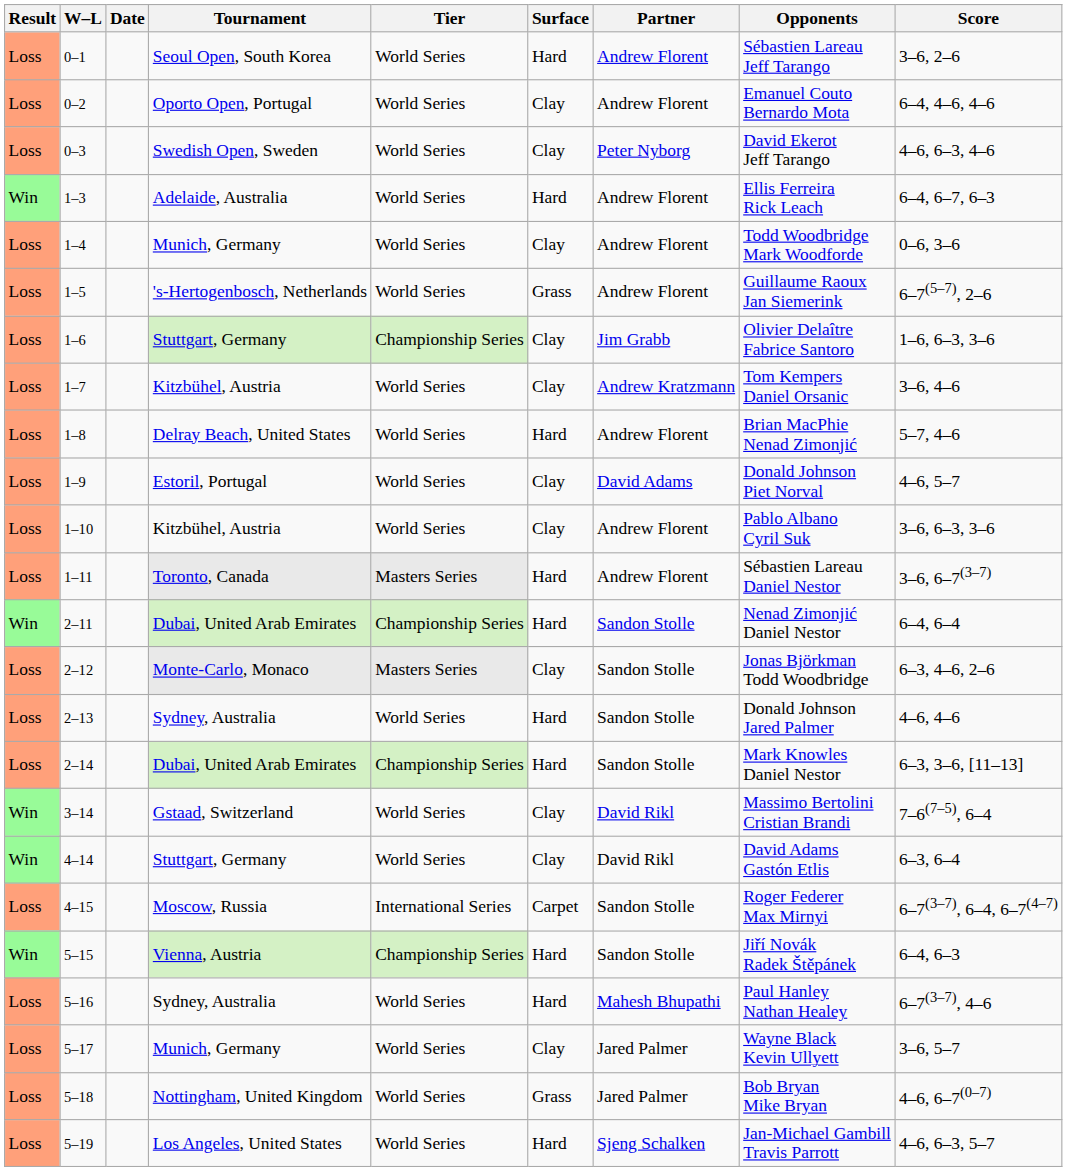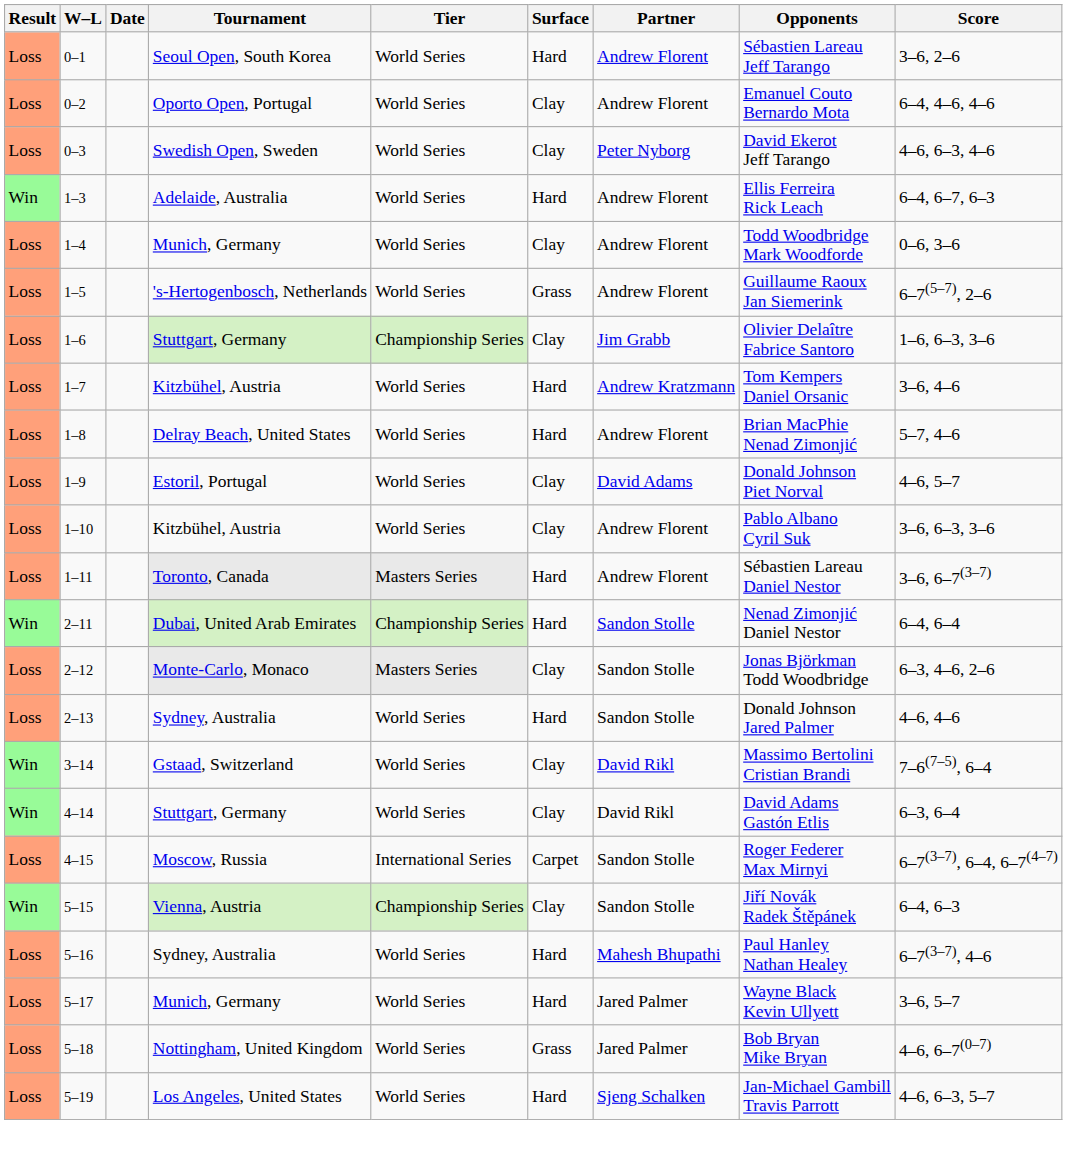 <table class="sortable wikitable">
 <tr>
 <th>Result</th>
 <th class="unsortable">W–L</th>
 <th>Date</th>
 <th>Tournament</th>
 <th>Tier</th>
 <th>Surface</th>
 <th>Partner</th>
 <th>Opponents</th>
 <th class="unsortable">Score</th>
 </tr>
 <tr>
 <td style="background:#ffa07a;">Loss</td>
 <td><small>0–1</small></td>
 <td><a href='#'></a></td>
 <td><a href='#'>Seoul Open</a>, South Korea</td>
 <td>World Series</td>
 <td>Hard</td>
 <td> <a href='#'>Andrew Florent</a></td>
 <td> <a href='#'>Sébastien Lareau</a> <br>  <a href='#'>Jeff Tarango</a></td>
 <td>3–6, 2–6</td>
 </tr>
 <tr>
 <td style="background:#ffa07a;">Loss</td>
 <td><small>0–2</small></td>
 <td><a href='#'></a></td>
 <td><a href='#'>Oporto Open</a>, Portugal</td>
 <td>World Series</td>
 <td>Clay</td>
 <td> Andrew Florent</td>
 <td> <a href='#'>Emanuel Couto</a> <br>  <a href='#'>Bernardo Mota</a></td>
 <td>6–4, 4–6, 4–6</td>
 </tr>
 <tr>
 <td style="background:#ffa07a;">Loss</td>
 <td><small>0–3</small></td>
 <td><a href='#'></a></td>
 <td><a href='#'>Swedish Open</a>, Sweden</td>
 <td>World Series</td>
 <td>Clay</td>
 <td> <a href='#'>Peter Nyborg</a></td>
 <td> <a href='#'>David Ekerot</a> <br>  Jeff Tarango</td>
 <td>4–6, 6–3, 4–6</td>
 </tr>
 <tr>
 <td style="background:#98fb98;">Win</td>
 <td><small>1–3</small></td>
 <td><a href='#'></a></td>
 <td><a href='#'>Adelaide</a>, Australia</td>
 <td>World Series</td>
 <td>Hard</td>
 <td> Andrew Florent</td>
 <td> <a href='#'>Ellis Ferreira</a> <br>  <a href='#'>Rick Leach</a></td>
 <td>6–4, 6–7, 6–3</td>
 </tr>
 <tr>
 <td style="background:#ffa07a;">Loss</td>
 <td><small>1–4</small></td>
 <td><a href='#'></a></td>
 <td><a href='#'>Munich</a>, Germany</td>
 <td>World Series</td>
 <td>Clay</td>
 <td> Andrew Florent</td>
 <td> <a href='#'>Todd Woodbridge</a> <br>  <a href='#'>Mark Woodforde</a></td>
 <td>0–6, 3–6</td>
 </tr>
 <tr>
 <td style="background:#ffa07a;">Loss</td>
 <td><small>1–5</small></td>
 <td><a href='#'></a></td>
 <td><a href='#'>'s-Hertogenbosch</a>, Netherlands</td>
 <td>World Series</td>
 <td>Grass</td>
 <td> Andrew Florent</td>
 <td> <a href='#'>Guillaume Raoux</a> <br>  <a href='#'>Jan Siemerink</a></td>
 <td>6–7<sup>(5–7)</sup>, 2–6</td>
 </tr>
 <tr>
 <td style="background:#ffa07a;">Loss</td>
 <td><small>1–6</small></td>
 <td><a href='#'></a></td>
 <td style="background:#d4f1c5;"><a href='#'>Stuttgart</a>, Germany</td>
 <td style="background:#d4f1c5;">Championship Series</td>
 <td>Clay</td>
 <td> <a href='#'>Jim Grabb</a></td>
 <td> <a href='#'>Olivier Delaître</a> <br>  <a href='#'>Fabrice Santoro</a></td>
 <td>1–6, 6–3, 3–6</td>
 </tr>
 <tr>
 <td style="background:#ffa07a;">Loss</td>
 <td><small>1–7</small></td>
 <td><a href='#'></a></td>
 <td><a href='#'>Kitzbühel</a>, Austria</td>
 <td>World Series</td>
-<td>Clay</td>
+<td>Hard</td>
 <td> <a href='#'>Andrew Kratzmann</a></td>
 <td> <a href='#'>Tom Kempers</a> <br>  <a href='#'>Daniel Orsanic</a></td>
 <td>3–6, 4–6</td>
 </tr>
 <tr>
 <td style="background:#ffa07a;">Loss</td>
 <td><small>1–8</small></td>
 <td><a href='#'></a></td>
 <td><a href='#'>Delray Beach</a>, United States</td>
 <td>World Series</td>
 <td>Hard</td>
 <td> Andrew Florent</td>
 <td> <a href='#'>Brian MacPhie</a> <br>  <a href='#'>Nenad Zimonjić</a></td>
 <td>5–7, 4–6</td>
 </tr>
 <tr>
 <td style="background:#ffa07a;">Loss</td>
 <td><small>1–9</small></td>
 <td><a href='#'></a></td>
 <td><a href='#'>Estoril</a>, Portugal</td>
 <td>World Series</td>
 <td>Clay</td>
 <td> <a href='#'>David Adams</a></td>
 <td> <a href='#'>Donald Johnson</a> <br>  <a href='#'>Piet Norval</a></td>
 <td>4–6, 5–7</td>
 </tr>
 <tr>
 <td style="background:#ffa07a;">Loss</td>
 <td><small>1–10</small></td>
 <td><a href='#'></a></td>
 <td>Kitzbühel, Austria</td>
 <td>World Series</td>
 <td>Clay</td>
 <td> Andrew Florent</td>
 <td> <a href='#'>Pablo Albano</a> <br>  <a href='#'>Cyril Suk</a></td>
 <td>3–6, 6–3, 3–6</td>
 </tr>
 <tr>
 <td style="background:#ffa07a;">Loss</td>
 <td><small>1–11</small></td>
 <td><a href='#'></a></td>
 <td style="background:#e9e9e9;"><a href='#'>Toronto</a>, Canada</td>
 <td style="background:#e9e9e9;">Masters Series</td>
 <td>Hard</td>
 <td> Andrew Florent</td>
 <td> Sébastien Lareau <br>  <a href='#'>Daniel Nestor</a></td>
 <td>3–6, 6–7<sup>(3–7)</sup></td>
 </tr>
 <tr>
 <td style="background:#98fb98;">Win</td>
 <td><small>2–11</small></td>
 <td><a href='#'></a></td>
 <td style="background:#d4f1c5;"><a href='#'>Dubai</a>, United Arab Emirates</td>
 <td style="background:#d4f1c5;">Championship Series</td>
 <td>Hard</td>
 <td> <a href='#'>Sandon Stolle</a></td>
 <td> <a href='#'>Nenad Zimonjić</a> <br>  Daniel Nestor</td>
 <td>6–4, 6–4</td>
 </tr>
 <tr>
 <td style="background:#ffa07a;">Loss</td>
 <td><small>2–12</small></td>
 <td><a href='#'></a></td>
 <td style="background:#e9e9e9;"><a href='#'>Monte-Carlo</a>, Monaco</td>
 <td style="background:#e9e9e9;">Masters Series</td>
 <td>Clay</td>
 <td> Sandon Stolle</td>
 <td> <a href='#'>Jonas Björkman</a> <br>  Todd Woodbridge</td>
 <td>6–3, 4–6, 2–6</td>
 </tr>
 <tr>
 <td style="background:#ffa07a;">Loss</td>
 <td><small>2–13</small></td>
 <td><a href='#'></a></td>
 <td><a href='#'>Sydney</a>, Australia</td>
 <td>World Series</td>
 <td>Hard</td>
 <td> Sandon Stolle</td>
 <td> Donald Johnson <br>  <a href='#'>Jared Palmer</a></td>
 <td>4–6, 4–6</td>
 </tr>
 <tr>
-<td style="background:#ffa07a;">Loss</td>
-<td><small>2–14</small></td>
-<td><a href='#'></a></td>
-<td style="background:#d4f1c5;"><a href='#'>Dubai</a>, United Arab Emirates</td>
-<td style="background:#d4f1c5;">Championship Series</td>
-<td>Hard</td>
-<td> Sandon Stolle</td>
-<td> <a href='#'>Mark Knowles</a> <br>  Daniel Nestor</td>
-<td>6–3, 3–6, [11–13]</td>
-</tr>
-<tr>
 <td style="background:#98fb98;">Win</td>
 <td><small>3–14</small></td>
 <td><a href='#'></a></td>
 <td><a href='#'>Gstaad</a>, Switzerland</td>
 <td>World Series</td>
 <td>Clay</td>
 <td> <a href='#'>David Rikl</a></td>
 <td> <a href='#'>Massimo Bertolini</a> <br>  <a href='#'>Cristian Brandi</a></td>
 <td>7–6<sup>(7–5)</sup>, 6–4</td>
 </tr>
 <tr>
 <td style="background:#98fb98;">Win</td>
 <td><small>4–14</small></td>
 <td><a href='#'></a></td>
 <td><a href='#'>Stuttgart</a>, Germany</td>
 <td>World Series</td>
 <td>Clay</td>
 <td> David Rikl</td>
 <td> <a href='#'>David Adams</a> <br>  <a href='#'>Gastón Etlis</a></td>
 <td>6–3, 6–4</td>
 </tr>
 <tr>
 <td style="background:#ffa07a;">Loss</td>
 <td><small>4–15</small></td>
 <td><a href='#'></a></td>
 <td><a href='#'>Moscow</a>, Russia</td>
 <td>International Series</td>
 <td>Carpet</td>
 <td> Sandon Stolle</td>
 <td> <a href='#'>Roger Federer</a> <br>  <a href='#'>Max Mirnyi</a></td>
 <td>6–7<sup>(3–7)</sup>, 6–4, 6–7<sup>(4–7)</sup></td>
 </tr>
 <tr>
 <td style="background:#98fb98;">Win</td>
 <td><small>5–15</small></td>
 <td><a href='#'></a></td>
 <td style="background:#d4f1c5;"><a href='#'>Vienna</a>, Austria</td>
 <td style="background:#d4f1c5;">Championship Series</td>
-<td>Hard</td>
+<td>Clay</td>
 <td> Sandon Stolle</td>
 <td> <a href='#'>Jiří Novák</a> <br>  <a href='#'>Radek Štěpánek</a></td>
 <td>6–4, 6–3</td>
 </tr>
 <tr>
 <td style="background:#ffa07a;">Loss</td>
 <td><small>5–16</small></td>
 <td><a href='#'></a></td>
 <td>Sydney, Australia</td>
 <td>World Series</td>
 <td>Hard</td>
 <td> <a href='#'>Mahesh Bhupathi</a></td>
 <td> <a href='#'>Paul Hanley</a> <br>  <a href='#'>Nathan Healey</a></td>
 <td>6–7<sup>(3–7)</sup>, 4–6</td>
 </tr>
 <tr>
 <td style="background:#ffa07a;">Loss</td>
 <td><small>5–17</small></td>
 <td><a href='#'></a></td>
 <td><a href='#'>Munich</a>, Germany</td>
 <td>World Series</td>
-<td>Clay</td>
+<td>Hard</td>
 <td> Jared Palmer</td>
 <td> <a href='#'>Wayne Black</a> <br>  <a href='#'>Kevin Ullyett</a></td>
 <td>3–6, 5–7</td>
 </tr>
 <tr>
 <td style="background:#ffa07a;">Loss</td>
 <td><small>5–18</small></td>
 <td><a href='#'></a></td>
 <td><a href='#'>Nottingham</a>, United Kingdom</td>
 <td>World Series</td>
 <td>Grass</td>
 <td> Jared Palmer</td>
 <td> <a href='#'>Bob Bryan</a> <br>  <a href='#'>Mike Bryan</a></td>
 <td>4–6, 6–7<sup>(0–7)</sup></td>
 </tr>
 <tr>
 <td style="background:#ffa07a;">Loss</td>
 <td><small>5–19</small></td>
 <td><a href='#'></a></td>
 <td><a href='#'>Los Angeles</a>, United States</td>
 <td>World Series</td>
 <td>Hard</td>
 <td> <a href='#'>Sjeng Schalken</a></td>
 <td> <a href='#'>Jan-Michael Gambill</a> <br>  <a href='#'>Travis Parrott</a></td>
 <td>4–6, 6–3, 5–7</td>
 </tr>
 </table>
